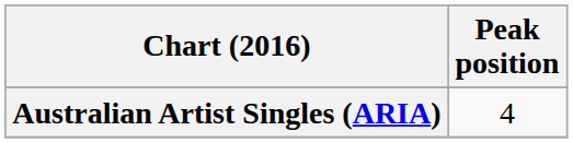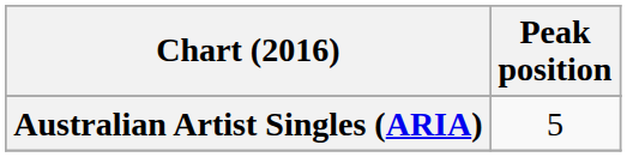 <table class="wikitable sortable plainrowheaders" style="text-align:center">
 <tr>
 <th scope="col">Chart (2016)</th>
 <th scope="col">Peak<br> position</th>
 </tr>
 <tr>
 </tr>
 <tr>
 <th scope="row">Australian Artist Singles (<a href='#'>ARIA</a>)</th>
-<td>4</td>
+<td>5</td>
 </tr>
 <tr>
 </tr>
 </table>
